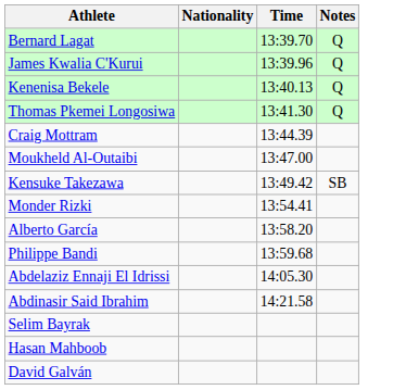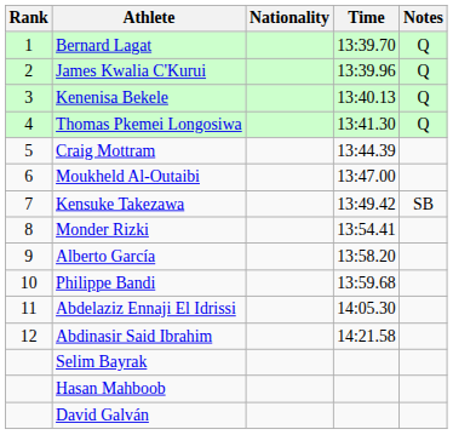 <table class="wikitable sortable" style="text-align:center">
 <tr>
+<th>Rank</th>
 <th>Athlete</th>
 <th>Nationality</th>
 <th>Time</th>
 <th>Notes</th>
 </tr>
 <tr bgcolor=ccffcc>
+<td>1</td>
 <td align=left><a href='#'>Bernard Lagat</a></td>
 <td align=left></td>
 <td>13:39.70</td>
 <td>Q</td>
 </tr>
 <tr bgcolor=ccffcc>
+<td>2</td>
 <td align=left><a href='#'>James Kwalia C'Kurui</a></td>
 <td align=left></td>
 <td>13:39.96</td>
 <td>Q</td>
 </tr>
 <tr bgcolor=ccffcc>
+<td>3</td>
 <td align=left><a href='#'>Kenenisa Bekele</a></td>
 <td align=left></td>
 <td>13:40.13</td>
 <td>Q</td>
 </tr>
 <tr bgcolor=ccffcc>
+<td>4</td>
 <td align=left><a href='#'>Thomas Pkemei Longosiwa</a></td>
 <td align=left></td>
 <td>13:41.30</td>
 <td>Q</td>
 </tr>
 <tr>
+<td>5</td>
 <td align=left><a href='#'>Craig Mottram</a></td>
 <td align=left></td>
 <td>13:44.39</td>
 <td></td>
 </tr>
 <tr>
+<td>6</td>
 <td align=left><a href='#'>Moukheld Al-Outaibi</a></td>
 <td align=left></td>
 <td>13:47.00</td>
 <td></td>
 </tr>
 <tr>
+<td>7</td>
 <td align=left><a href='#'>Kensuke Takezawa</a></td>
 <td align=left></td>
 <td>13:49.42</td>
 <td>SB</td>
 </tr>
 <tr>
+<td>8</td>
 <td align=left><a href='#'>Monder Rizki</a></td>
 <td align=left></td>
 <td>13:54.41</td>
 <td></td>
 </tr>
 <tr>
+<td>9</td>
 <td align=left><a href='#'>Alberto García</a></td>
 <td align=left></td>
 <td>13:58.20</td>
 <td></td>
 </tr>
 <tr>
+<td>10</td>
 <td align=left><a href='#'>Philippe Bandi</a></td>
 <td align=left></td>
 <td>13:59.68</td>
 <td></td>
 </tr>
 <tr>
+<td>11</td>
 <td align=left><a href='#'>Abdelaziz Ennaji El Idrissi</a></td>
 <td align=left></td>
 <td>14:05.30</td>
 <td></td>
 </tr>
 <tr>
+<td>12</td>
 <td align=left><a href='#'>Abdinasir Said Ibrahim</a></td>
 <td align=left></td>
 <td>14:21.58</td>
 <td></td>
 </tr>
 <tr>
+<td></td>
 <td align=left><a href='#'>Selim Bayrak</a></td>
 <td align=left></td>
 <td></td>
 <td></td>
 </tr>
 <tr>
+<td></td>
 <td align=left><a href='#'>Hasan Mahboob</a></td>
 <td align=left></td>
 <td></td>
 <td></td>
 </tr>
 <tr>
+<td></td>
 <td align=left><a href='#'>David Galván</a></td>
 <td align=left></td>
 <td></td>
 <td></td>
 </tr>
 </table>
